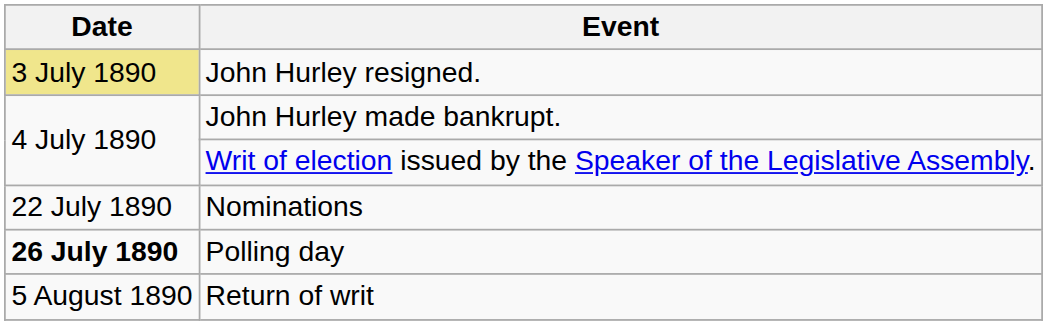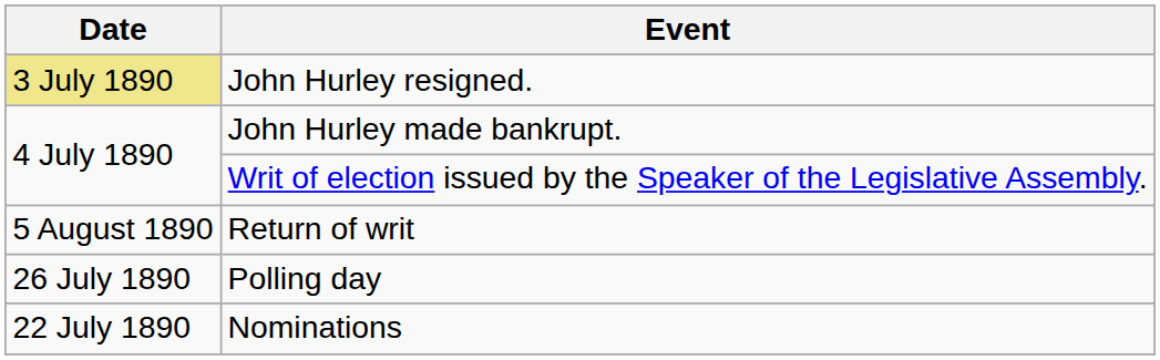 <table class="wikitable">
 <tr>
 <th>Date</th>
 <th>Event</th>
 </tr>
 <tr>
 <td style="background: khaki;">3 July 1890</td>
 <td>John Hurley resigned.</td>
 </tr>
 <tr>
 <td rowspan="2">4 July  1890</td>
 <td>John Hurley made bankrupt.</td>
 </tr>
 <tr>
 <td><a href='#'>Writ of election</a> issued by the <a href='#'>Speaker of the Legislative Assembly</a>.</td>
 </tr>
 <tr>
+<td>5 August 1890</td>
+<td>Return of writ</td>
+</tr>
+<tr>
+<td>26 July 1890</td>
+<td>Polling day</td>
+</tr>
+<tr>
 <td>22 July 1890</td>
 <td>Nominations</td>
 </tr>
-<tr>
-<td><strong>26 July 1890</strong></td>
-<td>Polling day</td>
-</tr>
-<tr>
-<td>5 August 1890</td>
-<td>Return of writ</td>
-</tr>
 </table>
